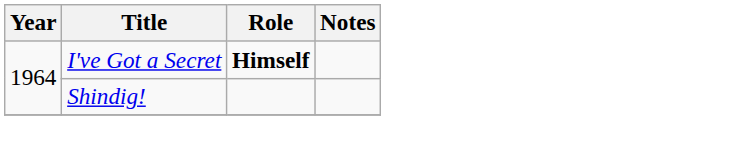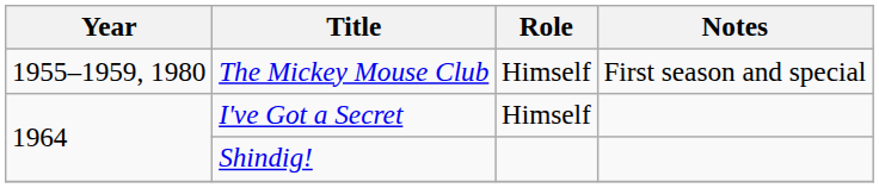 <table class="wikitable">
 <tr>
 <th>Year</th>
 <th>Title</th>
 <th>Role</th>
 <th>Notes</th>
 </tr>
 <tr>
+<td>1955–1959, 1980</td>
+<td><em><a href='#'>The Mickey Mouse Club</a></em></td>
+<td>Himself</td>
+<td>First season and special</td>
+</tr>
+<tr>
 <td rowspan="2">1964</td>
 <td><em><a href='#'>I've Got a Secret</a></em></td>
-<td><strong>Himself</strong></td>
+<td>Himself</td>
 <td></td>
 </tr>
 <tr>
 <td><em><a href='#'>Shindig!</a></em></td>
 <td></td>
 <td></td>
 </tr>
 <tr>
 </tr>
 </table>
